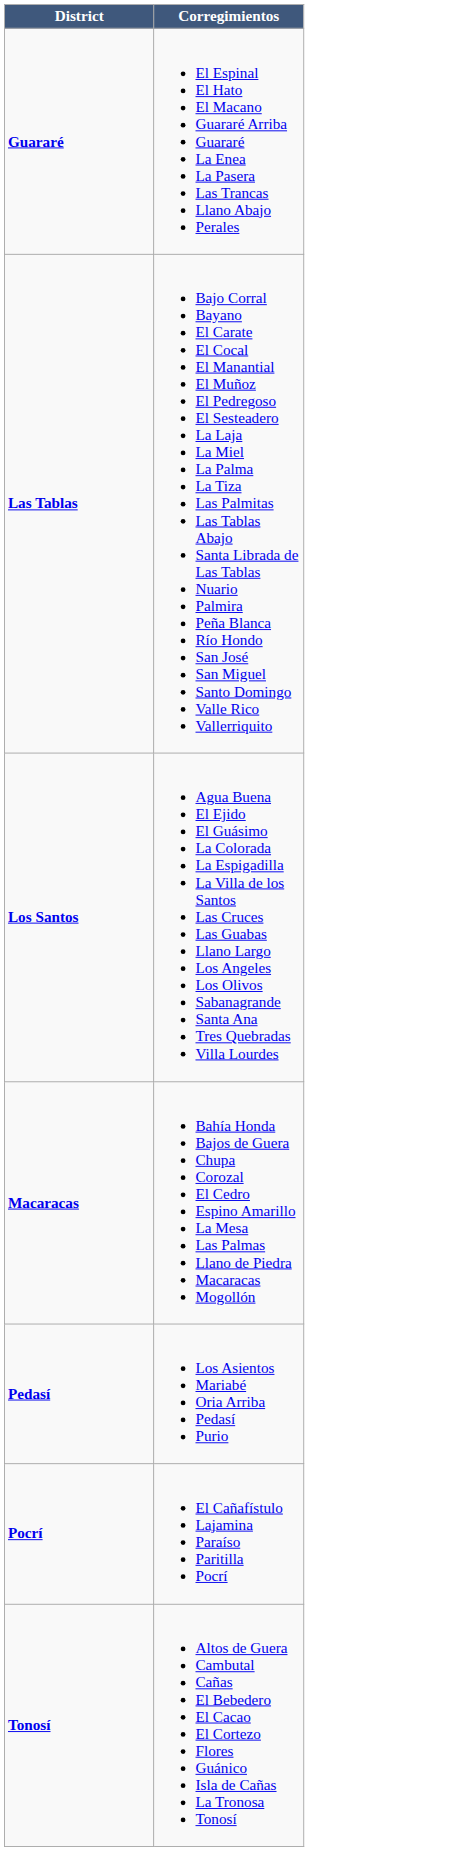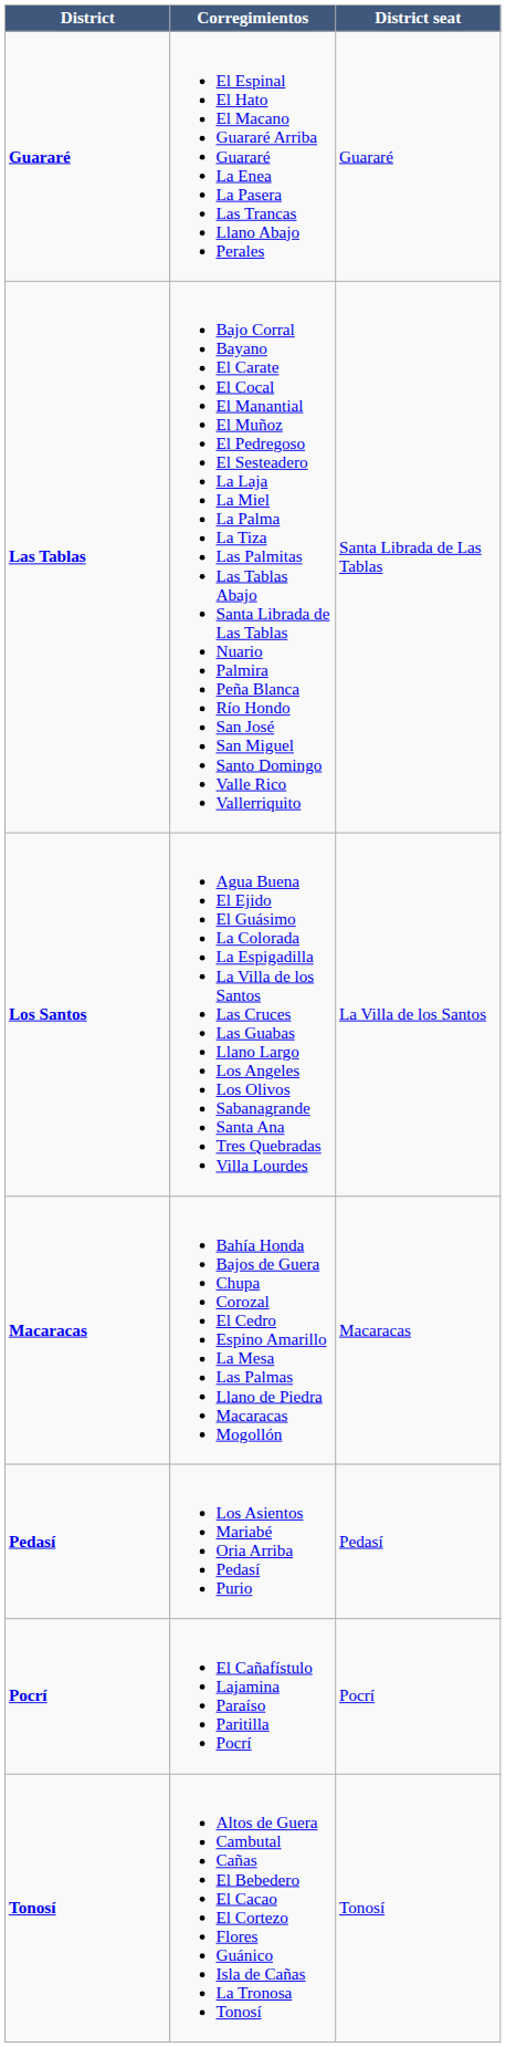 <table class="wikitable sortable">
 <tr>
 <th width="150" style="background:#3F587C; color:white">District</th>
 <th width="150" style="background:#3F587C; color:white">Corregimientos</th>
+<th width="150" style="background:#3F587C; color:white">District seat</th>
 </tr>
 <tr>
 <td><strong><a href='#'>Guararé</a></strong></td>
 <td><br><ul><li><a href='#'>El Espinal</a></li><li><a href='#'>El Hato</a></li><li><a href='#'>El Macano</a></li><li><a href='#'>Guararé Arriba</a></li><li><a href='#'>Guararé</a></li><li><a href='#'>La Enea</a></li><li><a href='#'>La Pasera</a></li><li><a href='#'>Las Trancas</a></li><li><a href='#'>Llano Abajo</a></li><li><a href='#'>Perales</a></li></ul></td>
+<td><a href='#'>Guararé</a></td>
 </tr>
 <tr>
 <td><strong><a href='#'>Las Tablas</a></strong></td>
 <td><br><ul><li><a href='#'>Bajo Corral</a></li><li><a href='#'>Bayano</a></li><li><a href='#'>El Carate</a></li><li><a href='#'>El Cocal</a></li><li><a href='#'>El Manantial</a></li><li><a href='#'>El Muñoz</a></li><li><a href='#'>El Pedregoso</a></li><li><a href='#'>El Sesteadero</a></li><li><a href='#'>La Laja</a></li><li><a href='#'>La Miel</a></li><li><a href='#'>La Palma</a></li><li><a href='#'>La Tiza</a></li><li><a href='#'>Las Palmitas</a></li><li><a href='#'>Las Tablas Abajo</a></li><li><a href='#'>Santa Librada de Las Tablas</a></li><li><a href='#'>Nuario</a></li><li><a href='#'>Palmira</a></li><li><a href='#'>Peña Blanca</a></li><li><a href='#'>Río Hondo</a></li><li><a href='#'>San José</a></li><li><a href='#'>San Miguel</a></li><li><a href='#'>Santo Domingo</a></li><li><a href='#'>Valle Rico</a></li><li><a href='#'>Vallerriquito</a></li></ul></td>
+<td><a href='#'>Santa Librada de Las Tablas</a></td>
 </tr>
 <tr>
 <td><strong><a href='#'>Los Santos</a></strong></td>
 <td><br><ul><li><a href='#'>Agua Buena</a></li><li><a href='#'>El Ejido</a></li><li><a href='#'>El Guásimo</a></li><li><a href='#'>La Colorada</a></li><li><a href='#'>La Espigadilla</a></li><li><a href='#'>La Villa de los Santos</a></li><li><a href='#'>Las Cruces</a></li><li><a href='#'>Las Guabas</a></li><li><a href='#'>Llano Largo</a></li><li><a href='#'>Los Angeles</a></li><li><a href='#'>Los Olivos</a></li><li><a href='#'>Sabanagrande</a></li><li><a href='#'>Santa Ana</a></li><li><a href='#'>Tres Quebradas</a></li><li><a href='#'>Villa Lourdes</a></li></ul></td>
+<td><a href='#'>La Villa de los Santos</a></td>
 </tr>
 <tr>
 <td><strong><a href='#'>Macaracas</a></strong></td>
 <td><br><ul><li><a href='#'>Bahía Honda</a></li><li><a href='#'>Bajos de Guera</a></li><li><a href='#'>Chupa</a></li><li><a href='#'>Corozal</a></li><li><a href='#'>El Cedro</a></li><li><a href='#'>Espino Amarillo</a></li><li><a href='#'>La Mesa</a></li><li><a href='#'>Las Palmas</a></li><li><a href='#'>Llano de Piedra</a></li><li><a href='#'>Macaracas</a></li><li><a href='#'>Mogollón</a></li></ul></td>
+<td><a href='#'>Macaracas</a></td>
 </tr>
 <tr>
 <td><strong><a href='#'>Pedasí</a></strong></td>
 <td><br><ul><li><a href='#'>Los Asientos</a></li><li><a href='#'>Mariabé</a></li><li><a href='#'>Oria Arriba</a></li><li><a href='#'>Pedasí</a></li><li><a href='#'>Purio</a></li></ul></td>
+<td><a href='#'>Pedasí</a></td>
 </tr>
 <tr>
 <td><strong><a href='#'>Pocrí</a></strong></td>
 <td><br><ul><li><a href='#'>El Cañafístulo</a></li><li><a href='#'>Lajamina</a></li><li><a href='#'>Paraíso</a></li><li><a href='#'>Paritilla</a></li><li><a href='#'>Pocrí</a></li></ul></td>
+<td><a href='#'>Pocrí</a></td>
 </tr>
 <tr>
 <td><strong><a href='#'>Tonosí</a></strong></td>
 <td><br><ul><li><a href='#'>Altos de Guera</a></li><li><a href='#'>Cambutal</a></li><li><a href='#'>Cañas</a></li><li><a href='#'>El Bebedero</a></li><li><a href='#'>El Cacao</a></li><li><a href='#'>El Cortezo</a></li><li><a href='#'>Flores</a></li><li><a href='#'>Guánico</a></li><li><a href='#'>Isla de Cañas</a></li><li><a href='#'>La Tronosa</a></li><li><a href='#'>Tonosí</a></li></ul></td>
+<td><a href='#'>Tonosí</a></td>
 </tr>
 </table>
